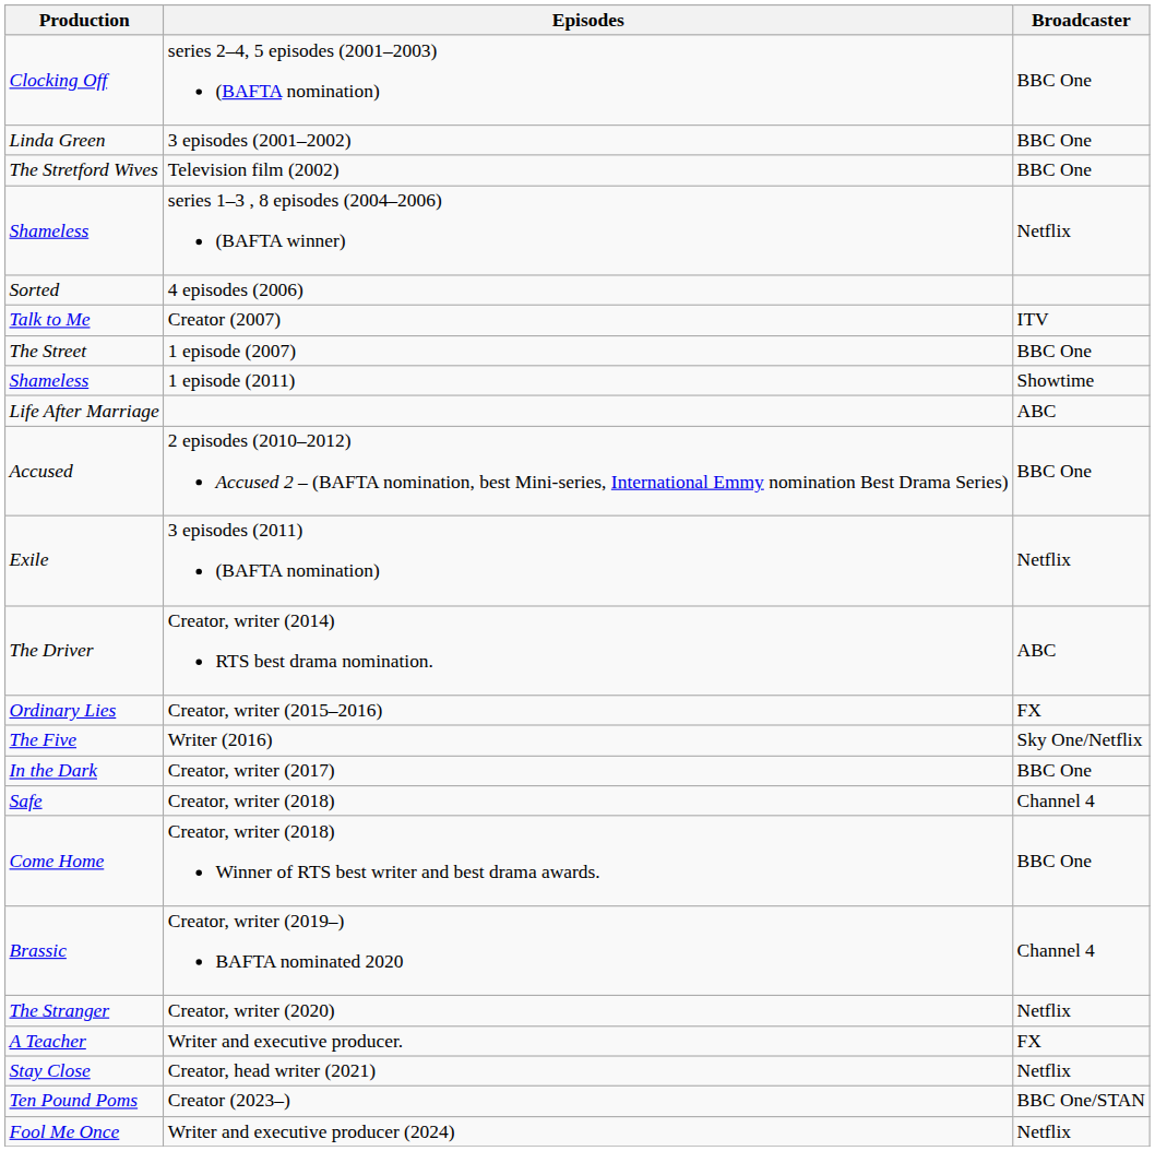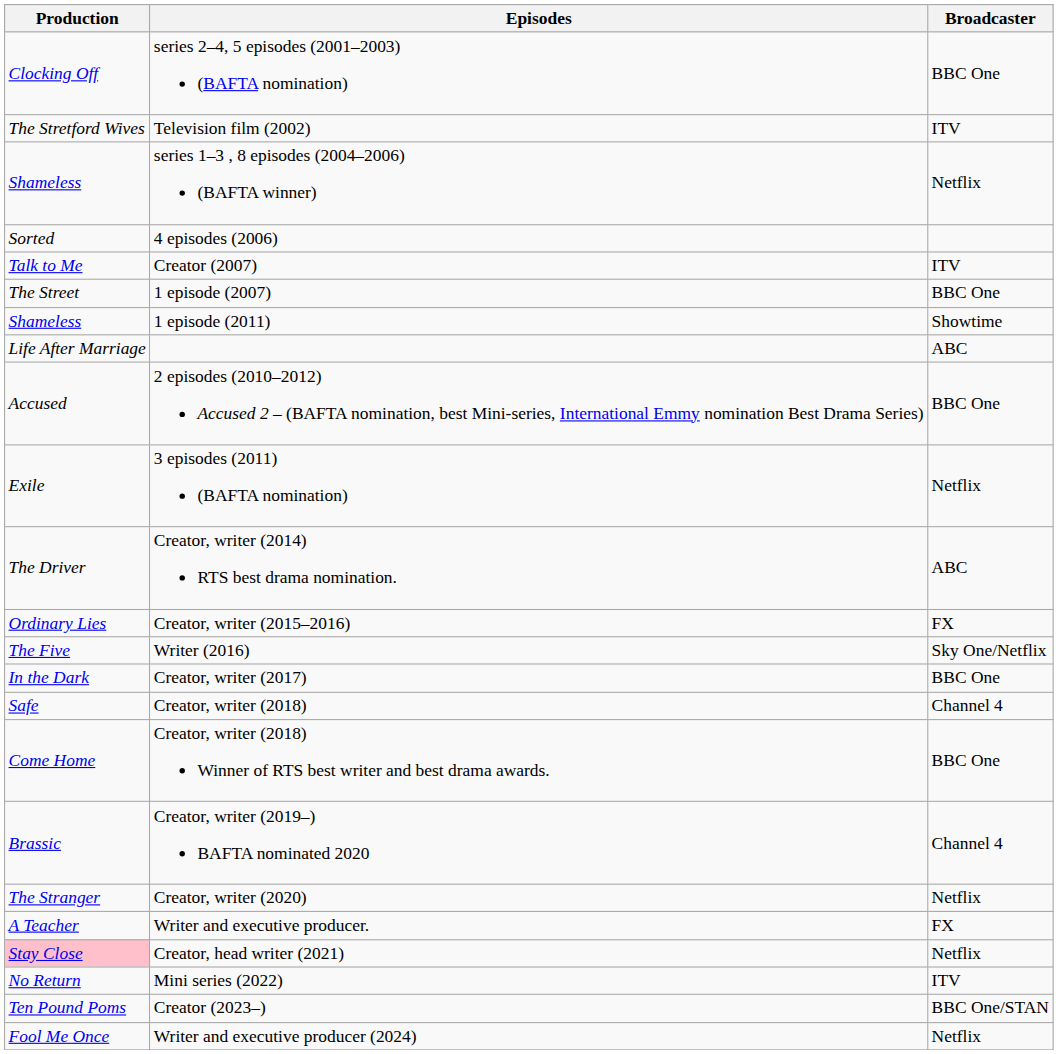 <table class="wikitable sortable">
 <tr style="background:#ccc; text-align:center;">
 <th>Production</th>
 <th>Episodes</th>
 <th>Broadcaster</th>
 </tr>
 <tr>
 <td><em><a href='#'>Clocking Off</a></em></td>
 <td>series 2–4, 5 episodes (2001–2003)<br><ul><li>(<a href='#'>BAFTA</a> nomination)</li></ul></td>
 <td>BBC One</td>
 </tr>
 <tr>
-<td><em>Linda Green</em></td>
-<td>3 episodes (2001–2002)</td>
-<td>BBC One</td>
-</tr>
-<tr>
 <td><em>The Stretford Wives</em></td>
 <td>Television film (2002)</td>
-<td>BBC One</td>
+<td>ITV</td>
 </tr>
 <tr>
 <td><em><a href='#'>Shameless</a></em></td>
 <td>series 1–3 , 8 episodes (2004–2006)<br><ul><li>(BAFTA winner)</li></ul></td>
 <td>Netflix</td>
 </tr>
 <tr>
 <td><em>Sorted</em></td>
 <td>4 episodes (2006)</td>
 <td></td>
 </tr>
 <tr>
 <td><em><a href='#'>Talk to Me</a></em></td>
 <td>Creator (2007)</td>
 <td>ITV</td>
 </tr>
 <tr>
 <td><em>The Street</em></td>
 <td>1 episode (2007)</td>
 <td>BBC One</td>
 </tr>
 <tr>
 <td><em><a href='#'>Shameless</a></em></td>
 <td>1 episode (2011)</td>
 <td>Showtime</td>
 </tr>
 <tr>
 <td><em>Life After Marriage</em></td>
 <td></td>
 <td>ABC</td>
 </tr>
 <tr>
 <td><em>Accused</em></td>
 <td>2 episodes (2010–2012)<br><ul><li><em>Accused 2</em> – (BAFTA nomination, best Mini-series, <a href='#'>International Emmy</a> nomination Best Drama Series)</li></ul></td>
 <td>BBC One</td>
 </tr>
 <tr>
 <td><em>Exile</em></td>
 <td>3 episodes  (2011)<br><ul><li>(BAFTA nomination)</li></ul></td>
 <td>Netflix</td>
 </tr>
 <tr>
 <td><em>The Driver</em></td>
 <td>Creator, writer (2014)<br><ul><li>RTS best drama nomination.</li></ul></td>
 <td>ABC</td>
 </tr>
 <tr>
 <td><em><a href='#'>Ordinary Lies</a></em></td>
 <td>Creator, writer (2015–2016)</td>
 <td>FX</td>
 </tr>
 <tr>
 <td><em><a href='#'>The Five</a></em></td>
 <td>Writer (2016)</td>
 <td>Sky One/Netflix</td>
 </tr>
 <tr>
 <td><em><a href='#'>In the Dark</a></em></td>
 <td>Creator, writer (2017)</td>
 <td>BBC One</td>
 </tr>
 <tr>
 <td><em><a href='#'>Safe</a></em></td>
 <td>Creator, writer (2018)</td>
 <td>Channel 4</td>
 </tr>
 <tr>
 <td><em><a href='#'>Come Home</a></em></td>
 <td>Creator, writer (2018)<br><ul><li>Winner of RTS best writer and best drama awards.</li></ul></td>
 <td>BBC One</td>
 </tr>
 <tr>
 <td><em><a href='#'>Brassic</a></em></td>
 <td>Creator, writer (2019–)<br><ul><li>BAFTA nominated 2020</li></ul></td>
 <td>Channel 4</td>
 </tr>
 <tr>
 <td><em><a href='#'>The Stranger</a></em></td>
 <td>Creator, writer (2020)</td>
 <td>Netflix</td>
 </tr>
 <tr>
 <td><em><a href='#'>A Teacher</a></em></td>
 <td>Writer and executive producer.</td>
 <td>FX</td>
 </tr>
 <tr>
-<td><em><a href='#'>Stay Close</a></em></td>
+<td style="background: pink;"><em><a href='#'>Stay Close</a></em></td>
 <td>Creator, head writer (2021)</td>
 <td>Netflix</td>
+</tr>
+<tr>
+<td><em><a href='#'>No Return</a></em></td>
+<td>Mini series (2022)</td>
+<td>ITV</td>
 </tr>
 <tr>
 <td><em><a href='#'>Ten Pound Poms</a></em></td>
 <td>Creator (2023–)</td>
 <td>BBC One/STAN</td>
 </tr>
 <tr>
 <td><em><a href='#'>Fool Me Once</a></em></td>
 <td>Writer and executive producer (2024)</td>
 <td>Netflix</td>
 </tr>
 </table>
